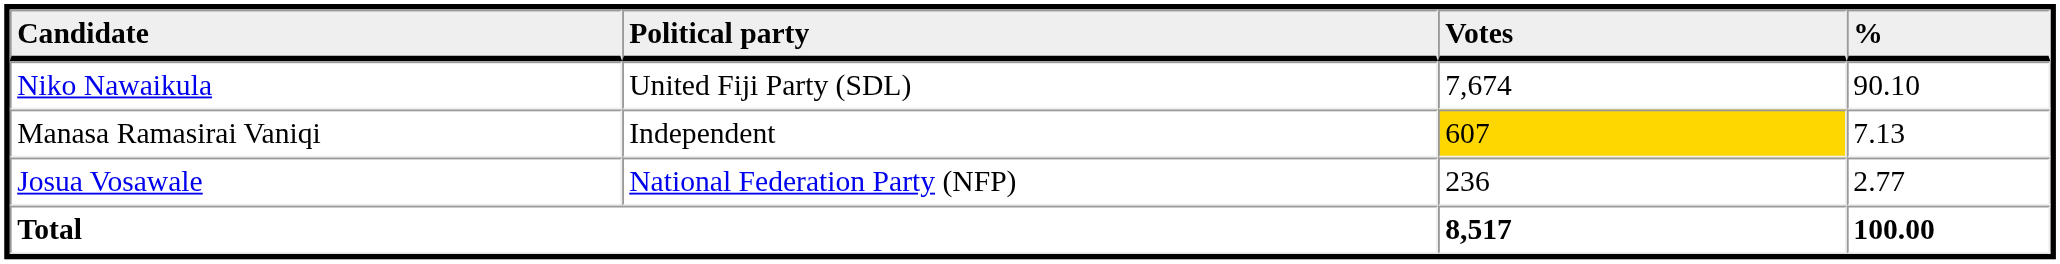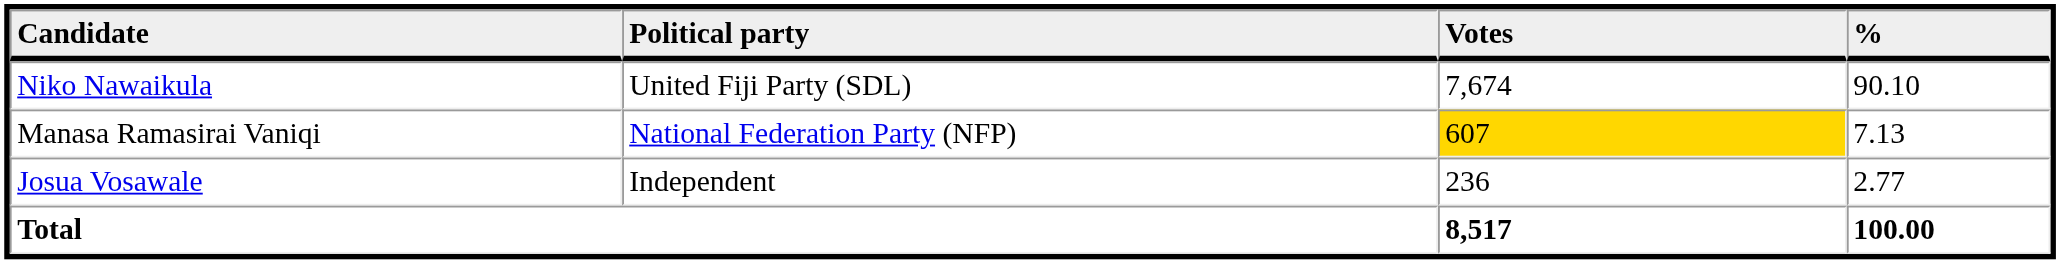 <table table width="70%" border="1" align="center" cellpadding=3 cellspacing=0 style="margin:5px; border:3px solid;">
 <tr>
 <td td width="30%" style="border-bottom:3px solid; background:#efefef;"><strong>Candidate</strong></td>
 <td td width="40%" style="border-bottom:3px solid; background:#efefef;"><strong>Political party</strong></td>
 <td td width="20%" style="border-bottom:3px solid; background:#efefef;"><strong>Votes</strong></td>
 <td td width="10%" style="border-bottom:3px solid; background:#efefef;"><strong>%</strong></td>
 </tr>
 <tr>
 <td><a href='#'>Niko Nawaikula</a></td>
 <td>United Fiji Party (SDL)</td>
 <td>7,674</td>
 <td>90.10</td>
 </tr>
 <tr>
 <td>Manasa Ramasirai Vaniqi</td>
-<td>Independent</td>
+<td><a href='#'>National Federation Party</a> (NFP)</td>
 <td style="background: gold;">607</td>
 <td>7.13</td>
 </tr>
 <tr>
 <td><a href='#'>Josua Vosawale</a></td>
-<td><a href='#'>National Federation Party</a> (NFP)</td>
+<td>Independent</td>
 <td>236</td>
 <td>2.77</td>
 </tr>
 <tr>
 <td colspan=2><strong>Total</strong></td>
 <td><strong>8,517</strong></td>
 <td><strong>100.00</strong></td>
 </tr>
 <tr>
 </tr>
 </table>
